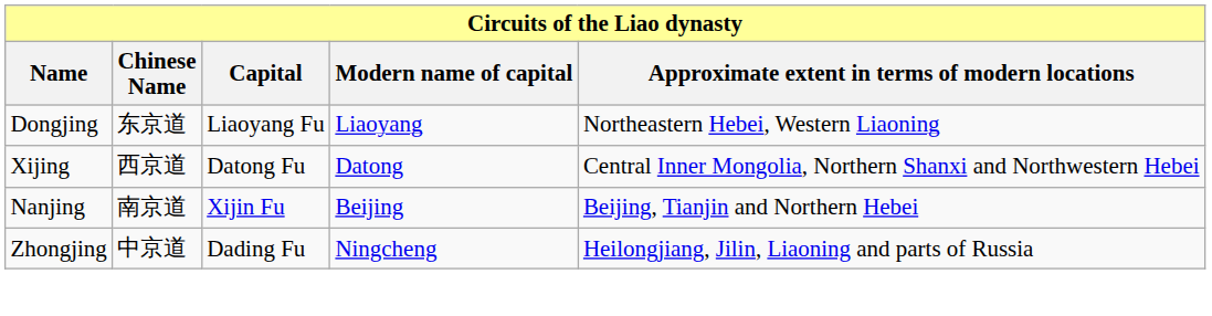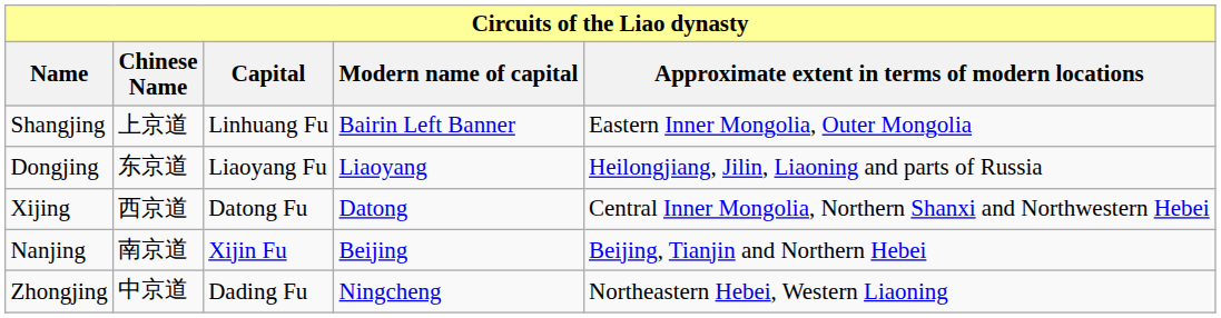 <table class="wikitable collapsible collapsed">
 <tr>
 <th colspan="5" style="background: #ffff99;"><strong>Circuits of the Liao dynasty</strong></th>
 </tr>
 <tr bgcolor=cccccc>
 <th>Name</th>
 <th>Chinese <br>Name</th>
 <th>Capital</th>
 <th>Modern name of capital</th>
 <th>Approximate extent in terms of modern locations</th>
 </tr>
 <tr>
+<td>Shangjing</td>
+<td>上京道</td>
+<td>Linhuang Fu</td>
+<td><a href='#'>Bairin Left Banner</a></td>
+<td>Eastern <a href='#'>Inner Mongolia</a>, <a href='#'>Outer Mongolia</a></td>
+</tr>
+<tr>
 <td>Dongjing</td>
 <td>东京道</td>
 <td>Liaoyang Fu</td>
 <td><a href='#'>Liaoyang</a></td>
-<td>Northeastern <a href='#'>Hebei</a>, Western <a href='#'>Liaoning</a></td>
+<td><a href='#'>Heilongjiang</a>, <a href='#'>Jilin</a>, <a href='#'>Liaoning</a> and parts of Russia</td>
 </tr>
 <tr>
 <td>Xijing</td>
 <td>西京道</td>
 <td>Datong Fu</td>
 <td><a href='#'>Datong</a></td>
 <td>Central <a href='#'>Inner Mongolia</a>, Northern <a href='#'>Shanxi</a> and Northwestern <a href='#'>Hebei</a></td>
 </tr>
 <tr>
 <td>Nanjing</td>
 <td>南京道</td>
 <td><a href='#'>Xijin Fu</a></td>
 <td><a href='#'>Beijing</a></td>
 <td><a href='#'>Beijing</a>, <a href='#'>Tianjin</a> and Northern <a href='#'>Hebei</a></td>
 </tr>
 <tr>
 <td>Zhongjing</td>
 <td>中京道</td>
 <td>Dading Fu</td>
 <td><a href='#'>Ningcheng</a></td>
-<td><a href='#'>Heilongjiang</a>, <a href='#'>Jilin</a>, <a href='#'>Liaoning</a> and parts of Russia</td>
+<td>Northeastern <a href='#'>Hebei</a>, Western <a href='#'>Liaoning</a></td>
 </tr>
 </table>
